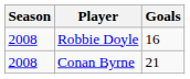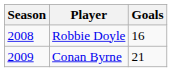 <table class="wikitable">
 <tr>
 <th>Season</th>
 <th>Player</th>
 <th>Goals</th>
 </tr>
 <tr>
 <td><a href='#'>2008</a></td>
 <td> <a href='#'>Robbie Doyle</a></td>
 <td>16</td>
 </tr>
 <tr>
-<td><a href='#'>2008</a></td>
+<td><a href='#'>2009</a></td>
 <td> <a href='#'>Conan Byrne</a></td>
 <td>21</td>
 </tr>
 </table>
